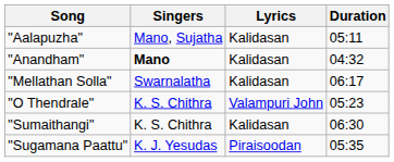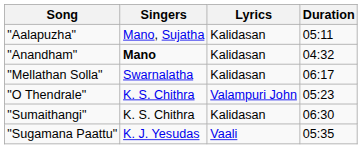 <table class="wikitable" style="font-size:95%;">
 <tr>
 <th>Song</th>
 <th>Singers</th>
 <th>Lyrics</th>
 <th>Duration</th>
 </tr>
 <tr>
 <td>"Aalapuzha"</td>
 <td><a href='#'>Mano</a>, <a href='#'>Sujatha</a></td>
 <td>Kalidasan</td>
 <td>05:11</td>
 </tr>
 <tr>
 <td>"Anandham"</td>
 <td><strong>Mano</strong></td>
 <td>Kalidasan</td>
 <td>04:32</td>
 </tr>
 <tr>
 <td>"Mellathan Solla"</td>
 <td><a href='#'>Swarnalatha</a></td>
 <td>Kalidasan</td>
 <td>06:17</td>
 </tr>
 <tr>
 <td>"O Thendrale"</td>
 <td><a href='#'>K. S. Chithra</a></td>
 <td><a href='#'>Valampuri John</a></td>
 <td>05:23</td>
 </tr>
 <tr>
 <td>"Sumaithangi"</td>
 <td>K. S. Chithra</td>
 <td>Kalidasan</td>
 <td>06:30</td>
 </tr>
 <tr>
 <td>"Sugamana Paattu"</td>
 <td><a href='#'>K. J. Yesudas</a></td>
-<td><a href='#'>Piraisoodan</a></td>
+<td><a href='#'>Vaali</a></td>
 <td>05:35</td>
 </tr>
 </table>
